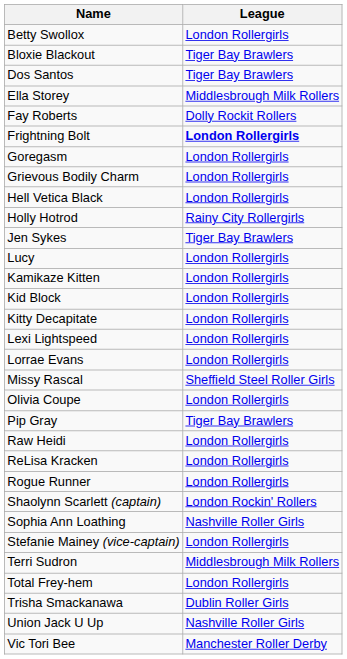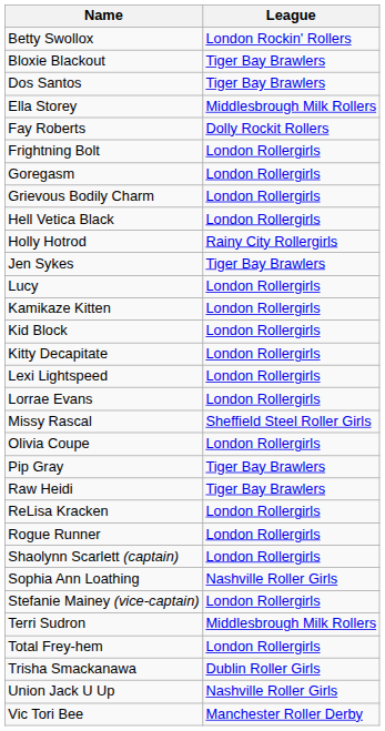 <table class="wikitable sortable">
 <tr>
 <th>Name</th>
 <th>League</th>
 </tr>
 <tr>
 <td>Betty Swollox</td>
-<td><a href='#'>London Rollergirls</a></td>
+<td><a href='#'>London Rockin' Rollers</a></td>
 </tr>
 <tr>
 <td>Bloxie Blackout</td>
 <td><a href='#'>Tiger Bay Brawlers</a></td>
 </tr>
 <tr>
 <td>Dos Santos</td>
 <td><a href='#'>Tiger Bay Brawlers</a></td>
 </tr>
 <tr>
 <td>Ella Storey</td>
 <td><a href='#'>Middlesbrough Milk Rollers</a></td>
 </tr>
 <tr>
 <td>Fay Roberts</td>
 <td><a href='#'>Dolly Rockit Rollers</a></td>
 </tr>
 <tr>
 <td>Frightning Bolt</td>
-<td><strong><a href='#'>London Rollergirls</a></strong></td>
+<td><a href='#'>London Rollergirls</a></td>
 </tr>
 <tr>
 <td>Goregasm</td>
 <td><a href='#'>London Rollergirls</a></td>
 </tr>
 <tr>
 <td>Grievous Bodily Charm</td>
 <td><a href='#'>London Rollergirls</a></td>
 </tr>
 <tr>
 <td>Hell Vetica Black</td>
 <td><a href='#'>London Rollergirls</a></td>
 </tr>
 <tr>
 <td>Holly Hotrod</td>
 <td><a href='#'>Rainy City Rollergirls</a></td>
 </tr>
 <tr>
 <td>Jen Sykes</td>
 <td><a href='#'>Tiger Bay Brawlers</a></td>
 </tr>
 <tr>
 <td>Lucy</td>
 <td><a href='#'>London Rollergirls</a></td>
 </tr>
 <tr>
 <td>Kamikaze Kitten</td>
 <td><a href='#'>London Rollergirls</a></td>
 </tr>
 <tr>
 <td>Kid Block</td>
 <td><a href='#'>London Rollergirls</a></td>
 </tr>
 <tr>
 <td>Kitty Decapitate</td>
 <td><a href='#'>London Rollergirls</a></td>
 </tr>
 <tr>
 <td>Lexi Lightspeed</td>
 <td><a href='#'>London Rollergirls</a></td>
 </tr>
 <tr>
 <td>Lorrae Evans</td>
 <td><a href='#'>London Rollergirls</a></td>
 </tr>
 <tr>
 <td>Missy Rascal</td>
 <td><a href='#'>Sheffield Steel Roller Girls</a></td>
 </tr>
 <tr>
 <td>Olivia Coupe</td>
 <td><a href='#'>London Rollergirls</a></td>
 </tr>
 <tr>
 <td>Pip Gray</td>
 <td><a href='#'>Tiger Bay Brawlers</a></td>
 </tr>
 <tr>
 <td>Raw Heidi</td>
-<td><a href='#'>London Rollergirls</a></td>
+<td><a href='#'>Tiger Bay Brawlers</a></td>
 </tr>
 <tr>
 <td>ReLisa Kracken</td>
 <td><a href='#'>London Rollergirls</a></td>
 </tr>
 <tr>
 <td>Rogue Runner</td>
 <td><a href='#'>London Rollergirls</a></td>
 </tr>
 <tr>
 <td>Shaolynn Scarlett <em>(captain)</em></td>
-<td><a href='#'>London Rockin' Rollers</a></td>
+<td><a href='#'>London Rollergirls</a></td>
 </tr>
 <tr>
 <td>Sophia Ann Loathing</td>
 <td><a href='#'>Nashville Roller Girls</a></td>
 </tr>
 <tr>
 <td>Stefanie Mainey <em>(vice-captain)</em></td>
 <td><a href='#'>London Rollergirls</a></td>
 </tr>
 <tr>
 <td>Terri Sudron</td>
 <td><a href='#'>Middlesbrough Milk Rollers</a></td>
 </tr>
 <tr>
 <td>Total Frey-hem</td>
 <td><a href='#'>London Rollergirls</a></td>
 </tr>
 <tr>
 <td>Trisha Smackanawa</td>
 <td><a href='#'>Dublin Roller Girls</a></td>
 </tr>
 <tr>
 <td>Union Jack U Up</td>
 <td><a href='#'>Nashville Roller Girls</a></td>
 </tr>
 <tr>
 <td>Vic Tori Bee</td>
 <td><a href='#'>Manchester Roller Derby</a></td>
 </tr>
 </table>
